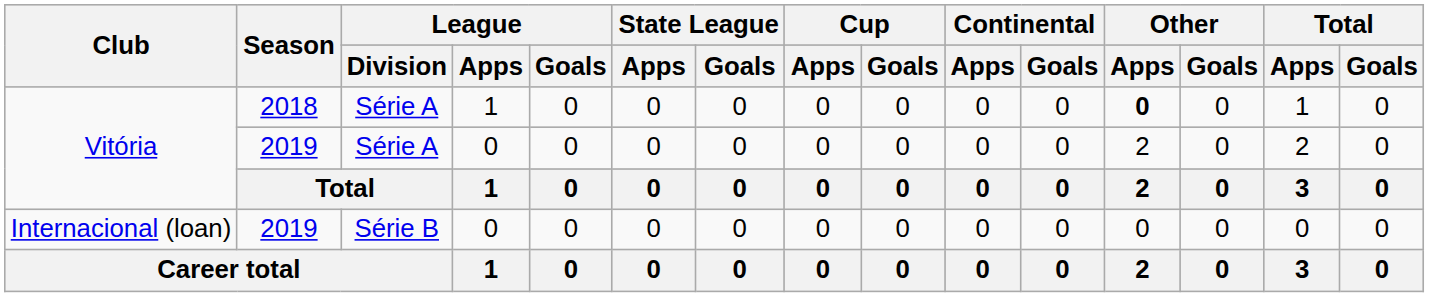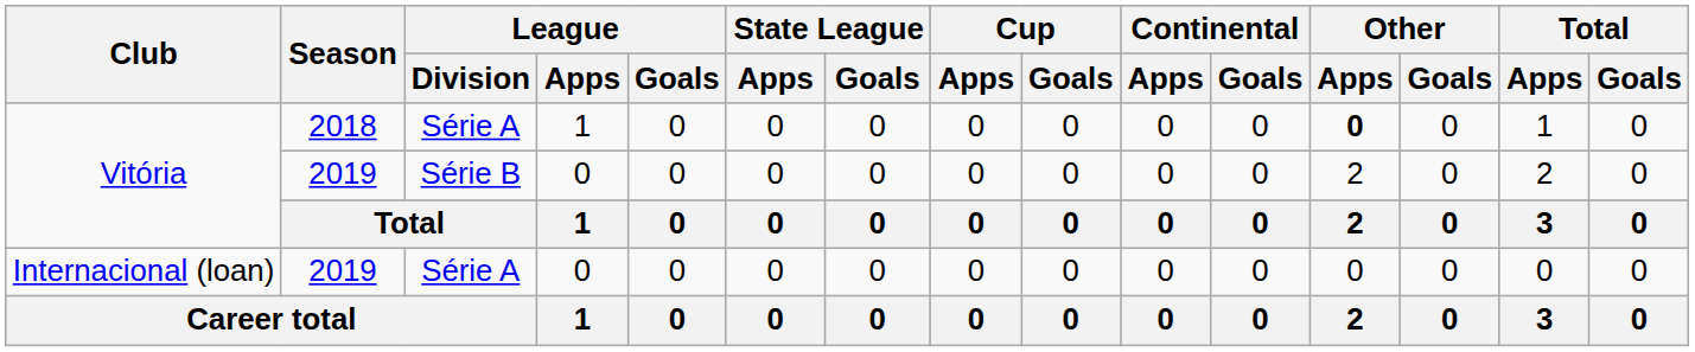 <table class="wikitable" style="text-align: center">
 <tr>
 <th rowspan="2">Club</th>
 <th rowspan="2">Season</th>
 <th colspan="3">League</th>
 <th colspan="2">State League</th>
 <th colspan="2">Cup</th>
 <th colspan="2">Continental</th>
 <th colspan="2">Other</th>
 <th colspan="2">Total</th>
 </tr>
 <tr>
 <th>Division</th>
 <th>Apps</th>
 <th>Goals</th>
 <th>Apps</th>
 <th>Goals</th>
 <th>Apps</th>
 <th>Goals</th>
 <th>Apps</th>
 <th>Goals</th>
 <th>Apps</th>
 <th>Goals</th>
 <th>Apps</th>
 <th>Goals</th>
 </tr>
 <tr>
 <td rowspan="3"><a href='#'>Vitória</a></td>
 <td><a href='#'>2018</a></td>
 <td><a href='#'>Série A</a></td>
 <td>1</td>
 <td>0</td>
 <td>0</td>
 <td>0</td>
 <td>0</td>
 <td>0</td>
 <td>0</td>
 <td>0</td>
 <td><strong>0</strong></td>
 <td>0</td>
 <td>1</td>
 <td>0</td>
 </tr>
 <tr>
 <td><a href='#'>2019</a></td>
-<td><a href='#'>Série A</a></td>
+<td><a href='#'>Série B</a></td>
 <td>0</td>
 <td>0</td>
 <td>0</td>
 <td>0</td>
 <td>0</td>
 <td>0</td>
 <td>0</td>
 <td>0</td>
 <td>2</td>
 <td>0</td>
 <td>2</td>
 <td>0</td>
 </tr>
 <tr>
 <th colspan="2"><strong>Total</strong></th>
 <th>1</th>
 <th>0</th>
 <th>0</th>
 <th>0</th>
 <th>0</th>
 <th>0</th>
 <th>0</th>
 <th>0</th>
 <th>2</th>
 <th>0</th>
 <th>3</th>
 <th>0</th>
 </tr>
 <tr>
 <td><a href='#'>Internacional</a> (loan)</td>
 <td><a href='#'>2019</a></td>
-<td><a href='#'>Série B</a></td>
+<td><a href='#'>Série A</a></td>
 <td>0</td>
 <td>0</td>
 <td>0</td>
 <td>0</td>
 <td>0</td>
 <td>0</td>
 <td>0</td>
 <td>0</td>
 <td>0</td>
 <td>0</td>
 <td>0</td>
 <td>0</td>
 </tr>
 <tr>
 <th colspan="3"><strong>Career total</strong></th>
 <th>1</th>
 <th>0</th>
 <th>0</th>
 <th>0</th>
 <th>0</th>
 <th>0</th>
 <th>0</th>
 <th>0</th>
 <th>2</th>
 <th>0</th>
 <th>3</th>
 <th>0</th>
 </tr>
 </table>
